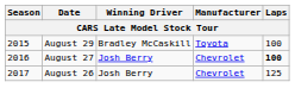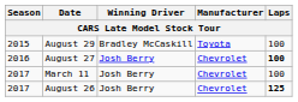 <table class="wikitable" style="font-size: 85%;">
 <tr>
 <th>Season</th>
 <th>Date</th>
 <th>Winning Driver</th>
 <th>Manufacturer</th>
 <th>Laps</th>
 </tr>
 <tr>
 <th colspan="5">CARS Late Model Stock Tour</th>
 </tr>
 <tr>
 <td>2015</td>
 <td>August 29</td>
 <td>Bradley McCaskill</td>
 <td><a href='#'>Toyota</a></td>
 <td>100</td>
 </tr>
 <tr>
 <td>2016</td>
 <td>August 27</td>
 <td><a href='#'>Josh Berry</a></td>
 <td><a href='#'>Chevrolet</a></td>
 <td><strong>100</strong></td>
 </tr>
 <tr>
 <td>2017</td>
+<td>March 11</td>
+<td>Josh Berry</td>
+<td><a href='#'>Chevrolet</a></td>
+<td>100</td>
+</tr>
+<tr>
+<td>2017</td>
 <td>August 26</td>
 <td>Josh Berry</td>
 <td><a href='#'>Chevrolet</a></td>
-<td>125</td>
+<td><strong>125</strong></td>
 </tr>
 </table>
